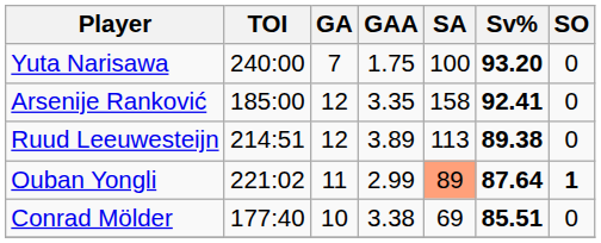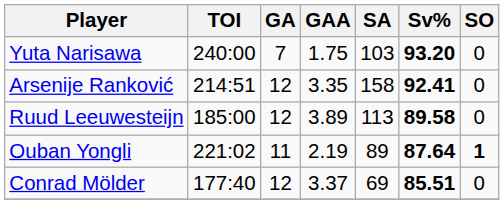 <table class="wikitable sortable" style="text-align:center;">
 <tr>
 <th>Player</th>
 <th>TOI</th>
 <th>GA</th>
 <th>GAA</th>
 <th>SA</th>
 <th>Sv%</th>
 <th>SO</th>
 </tr>
 <tr>
 <td style="text-align:left;"> <a href='#'>Yuta Narisawa</a></td>
 <td>240:00</td>
 <td>7</td>
 <td>1.75</td>
-<td>100</td>
+<td>103</td>
 <td><strong>93.20</strong></td>
 <td>0</td>
 </tr>
 <tr>
 <td style="text-align:left;"> <a href='#'>Arsenije Ranković</a></td>
-<td>185:00</td>
+<td>214:51</td>
 <td>12</td>
 <td>3.35</td>
 <td>158</td>
 <td><strong>92.41</strong></td>
 <td>0</td>
 </tr>
 <tr>
 <td style="text-align:left;"> <a href='#'>Ruud Leeuwesteijn</a></td>
-<td>214:51</td>
+<td>185:00</td>
 <td>12</td>
 <td>3.89</td>
 <td>113</td>
-<td><strong>89.38</strong></td>
+<td><strong>89.58</strong></td>
 <td>0</td>
 </tr>
 <tr>
 <td style="text-align:left;"> <a href='#'>Ouban Yongli</a></td>
 <td>221:02</td>
 <td>11</td>
-<td>2.99</td>
-<td style="background: lightsalmon;">89</td>
+<td>2.19</td>
+<td>89</td>
 <td><strong>87.64</strong></td>
 <td><strong>1</strong></td>
 </tr>
 <tr>
 <td style="text-align:left;"> <a href='#'>Conrad Mölder</a></td>
 <td>177:40</td>
-<td>10</td>
-<td>3.38</td>
+<td>12</td>
+<td>3.37</td>
 <td>69</td>
 <td><strong>85.51</strong></td>
 <td>0</td>
 </tr>
 <tr>
 </tr>
 </table>
